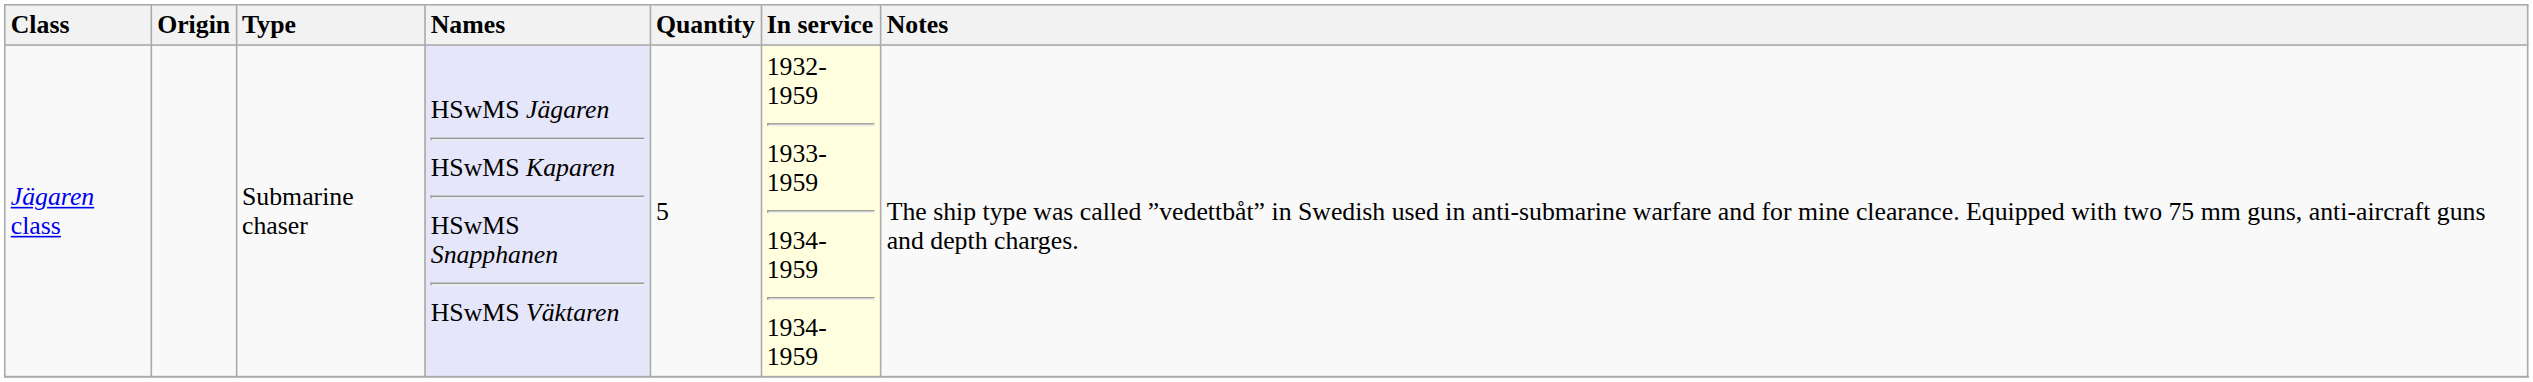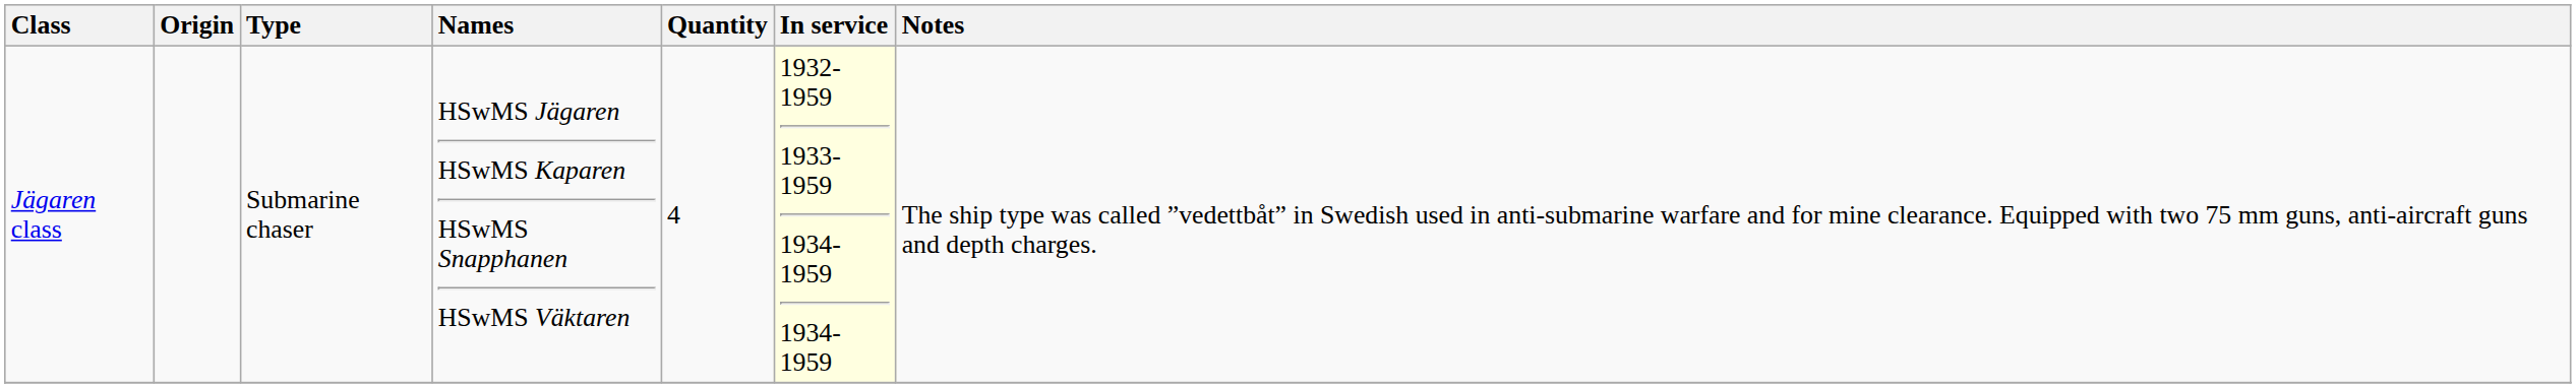 <table class="wikitable">
 <tr>
 <th style="text-align:left">Class</th>
 <th style="text-align:left">Origin</th>
 <th style="text-align:left">Type</th>
 <th style="text-align:left">Names</th>
 <th style="text-align:left">Quantity</th>
 <th style="text-align:left">In service</th>
 <th style="text-align:left">Notes</th>
 </tr>
 <tr>
 <td><a href='#'><em>Jägaren</em> class</a></td>
 <td></td>
 <td>Submarine chaser</td>
-<td style="background: lavender;">HSwMS <em>Jägaren</em><hr>HSwMS <em>Kaparen</em><hr>HSwMS <em>Snapphanen</em><hr>HSwMS <em>Väktaren</em></td>
-<td>5</td>
+<td>HSwMS <em>Jägaren</em><hr>HSwMS <em>Kaparen</em><hr>HSwMS <em>Snapphanen</em><hr>HSwMS <em>Väktaren</em></td>
+<td>4</td>
 <td style="background: lightyellow;">1932-1959<hr>1933-1959<hr>1934-1959<hr> 1934-1959</td>
 <td><br>The ship type was called ”vedettbåt” in Swedish used in anti-submarine warfare and for mine clearance. Equipped with two 75 mm guns, anti-aircraft guns and depth charges.</td>
 </tr>
 <tr>
 </tr>
 <tr>
 </tr>
 <tr>
 </tr>
 <tr>
 </tr>
 </table>
